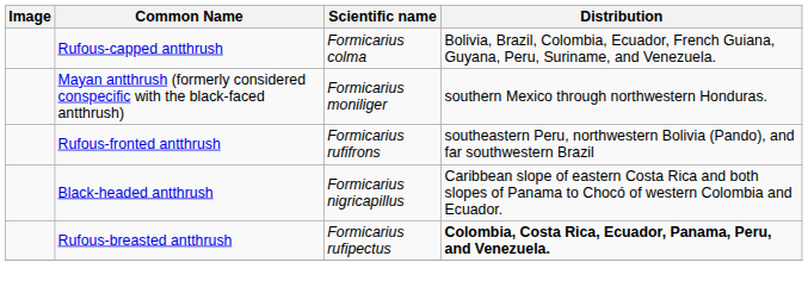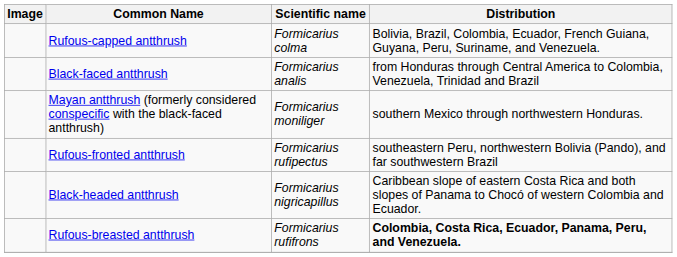 <table class="wikitable">
 <tr>
 <th>Image</th>
 <th>Common Name</th>
 <th>Scientific name</th>
 <th>Distribution</th>
 </tr>
 <tr>
 <td></td>
 <td><a href='#'>Rufous-capped antthrush</a></td>
 <td><em>Formicarius colma</em></td>
 <td>Bolivia, Brazil, Colombia, Ecuador, French Guiana, Guyana, Peru, Suriname, and Venezuela.</td>
 </tr>
 <tr>
 <td></td>
+<td><a href='#'>Black-faced antthrush</a></td>
+<td><em>Formicarius analis</em></td>
+<td>from Honduras through Central America to Colombia, Venezuela, Trinidad and Brazil</td>
+</tr>
+<tr>
+<td></td>
 <td><a href='#'>Mayan antthrush</a> (formerly considered <a href='#'>conspecific</a> with the black-faced antthrush)</td>
 <td><em>Formicarius moniliger</em></td>
 <td>southern Mexico through northwestern Honduras.</td>
 </tr>
 <tr>
 <td></td>
 <td><a href='#'>Rufous-fronted antthrush</a></td>
-<td><em>Formicarius rufifrons</em></td>
+<td><em>Formicarius rufipectus</em></td>
 <td>southeastern Peru, northwestern Bolivia (Pando), and far southwestern Brazil</td>
 </tr>
 <tr>
 <td></td>
 <td><a href='#'>Black-headed antthrush</a></td>
 <td><em>Formicarius nigricapillus</em></td>
 <td>Caribbean slope of eastern Costa Rica and both slopes of Panama to Chocó of western Colombia and Ecuador.</td>
 </tr>
 <tr>
 <td></td>
 <td><a href='#'>Rufous-breasted antthrush</a></td>
-<td><em>Formicarius rufipectus</em></td>
+<td><em>Formicarius rufifrons</em></td>
 <td><strong>Colombia, Costa Rica, Ecuador, Panama, Peru, and Venezuela.</strong></td>
 </tr>
 <tr>
 </tr>
 </table>
